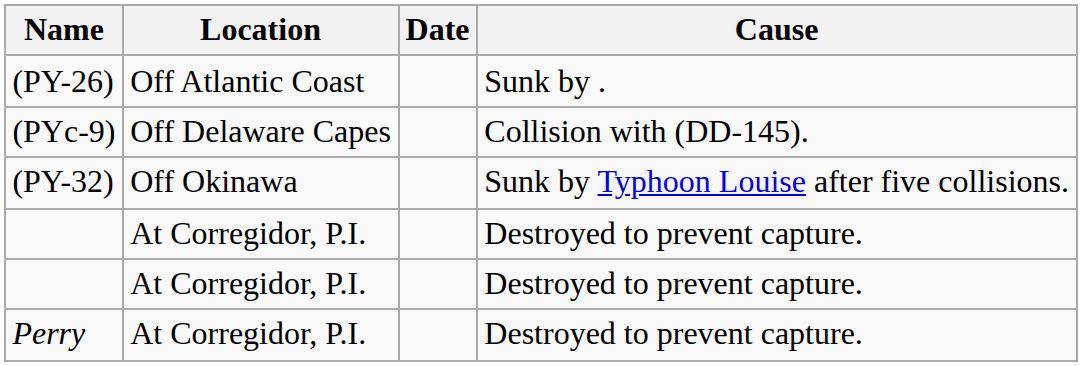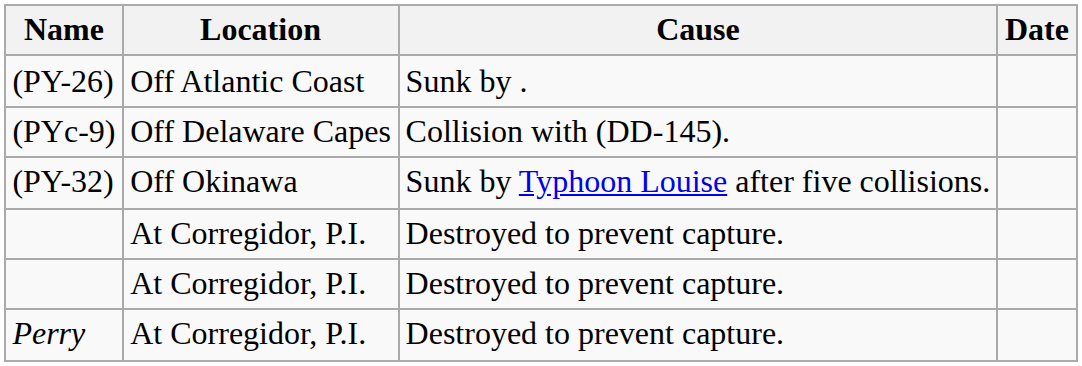 <table class="wikitable sortable">
 <tr>
 <th>Name</th>
 <th>Location</th>
+<th>Cause</th>
 <th>Date</th>
-<th>Cause</th>
 </tr>
 <tr>
 <td> (PY-26)</td>
 <td>Off Atlantic Coast</td>
+<td>Sunk by .</td>
 <td></td>
-<td>Sunk by .</td>
 </tr>
 <tr>
 <td> (PYc-9)</td>
 <td>Off Delaware Capes</td>
+<td>Collision with  (DD-145).</td>
 <td></td>
-<td>Collision with  (DD-145).</td>
 </tr>
 <tr>
 <td> (PY-32)</td>
 <td>Off Okinawa</td>
+<td>Sunk by <a href='#'>Typhoon Louise</a> after five collisions.</td>
 <td></td>
-<td>Sunk by <a href='#'>Typhoon Louise</a> after five collisions.</td>
 </tr>
 <tr>
 <td></td>
 <td>At Corregidor, P.I.</td>
+<td>Destroyed to prevent capture.</td>
 <td></td>
-<td>Destroyed to prevent capture.</td>
 </tr>
 <tr>
 <td></td>
 <td>At Corregidor, P.I.</td>
+<td>Destroyed to prevent capture.</td>
 <td></td>
-<td>Destroyed to prevent capture.</td>
 </tr>
 <tr>
 <td><em>Perry</em></td>
 <td>At Corregidor, P.I.</td>
+<td>Destroyed to prevent capture.</td>
 <td></td>
-<td>Destroyed to prevent capture.</td>
 </tr>
 </table>
